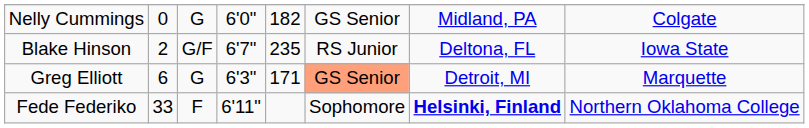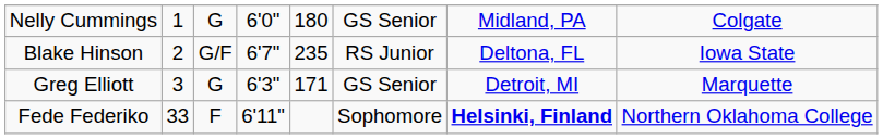 <table class="wikitable sortable" border="1" style="text-align:center;">
 <tr align=center>
 </tr>
 <tr>
 <td>Nelly Cummings</td>
-<td>0</td>
+<td>1</td>
 <td>G</td>
 <td>6'0"</td>
-<td>182</td>
+<td>180</td>
 <td>GS Senior</td>
 <td><a href='#'>Midland, PA</a></td>
 <td><a href='#'>Colgate</a></td>
 </tr>
 <tr>
 <td>Blake Hinson</td>
 <td>2</td>
 <td>G/F</td>
 <td>6'7"</td>
 <td>235</td>
 <td>RS Junior</td>
 <td><a href='#'>Deltona, FL</a></td>
 <td><a href='#'>Iowa State</a></td>
 </tr>
 <tr>
 <td>Greg Elliott</td>
-<td>6</td>
+<td>3</td>
 <td>G</td>
 <td>6'3"</td>
 <td>171</td>
-<td style="background: lightsalmon;">GS Senior</td>
+<td>GS Senior</td>
 <td><a href='#'>Detroit, MI</a></td>
 <td><a href='#'>Marquette</a></td>
 </tr>
 <tr>
 <td>Fede Federiko</td>
 <td>33</td>
 <td>F</td>
 <td>6'11"</td>
 <td></td>
 <td>Sophomore</td>
 <td><strong><a href='#'>Helsinki, Finland</a></strong></td>
 <td><a href='#'>Northern Oklahoma College</a></td>
 </tr>
 </table>
